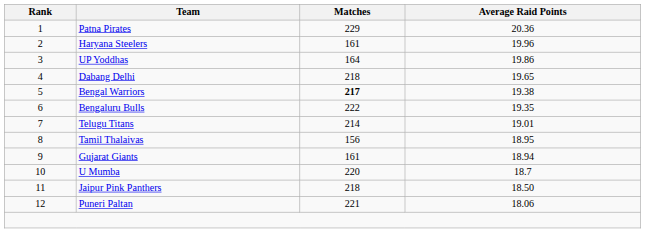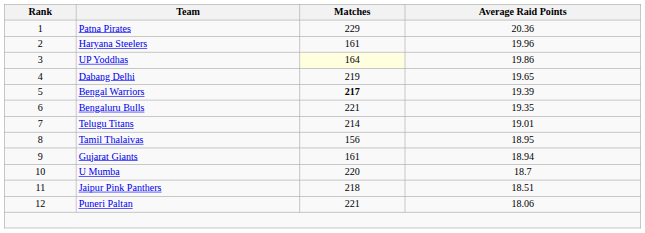 <table class="wikitable" align="center" style="text-align: center; font-size: 100%; width:80%">
 <tr>
 <th>Rank</th>
 <th>Team</th>
 <th>Matches</th>
 <th>Average Raid Points</th>
 </tr>
 <tr>
 <td>1</td>
 <td style="text-align:left"><a href='#'>Patna Pirates</a></td>
 <td>229</td>
 <td>20.36</td>
 </tr>
 <tr>
 <td>2</td>
 <td style="text-align:left"><a href='#'>Haryana Steelers</a></td>
 <td>161</td>
 <td>19.96</td>
 </tr>
 <tr>
 <td>3</td>
 <td style="text-align:left"><a href='#'>UP Yoddhas</a></td>
-<td>164</td>
+<td style="background: lightyellow;">164</td>
 <td>19.86</td>
 </tr>
 <tr>
 <td>4</td>
 <td style="text-align:left"><a href='#'>Dabang Delhi</a></td>
-<td>218</td>
+<td>219</td>
 <td>19.65</td>
 </tr>
 <tr>
 <td>5</td>
 <td style="text-align:left"><a href='#'>Bengal Warriors</a></td>
 <td><strong>217</strong></td>
-<td>19.38</td>
+<td>19.39</td>
 </tr>
 <tr>
 <td>6</td>
 <td style="text-align:left"><a href='#'>Bengaluru Bulls</a></td>
-<td>222</td>
+<td>221</td>
 <td>19.35</td>
 </tr>
 <tr>
 <td>7</td>
 <td style="text-align:left"><a href='#'>Telugu Titans</a></td>
 <td>214</td>
 <td>19.01</td>
 </tr>
 <tr>
 <td>8</td>
 <td style="text-align:left"><a href='#'>Tamil Thalaivas</a></td>
 <td>156</td>
 <td>18.95</td>
 </tr>
 <tr>
 <td>9</td>
 <td style="text-align:left"><a href='#'>Gujarat Giants</a></td>
 <td>161</td>
 <td>18.94</td>
 </tr>
 <tr>
 <td>10</td>
 <td style="text-align:left"><a href='#'>U Mumba</a></td>
 <td>220</td>
 <td>18.7</td>
 </tr>
 <tr>
 <td>11</td>
 <td style="text-align:left"><a href='#'>Jaipur Pink Panthers</a></td>
 <td>218</td>
-<td>18.50</td>
+<td>18.51</td>
 </tr>
 <tr>
 <td>12</td>
 <td style="text-align:left"><a href='#'>Puneri Paltan</a></td>
 <td>221</td>
 <td>18.06</td>
 </tr>
 <tr>
 <td colspan="6"><br></td>
 </tr>
 </table>
